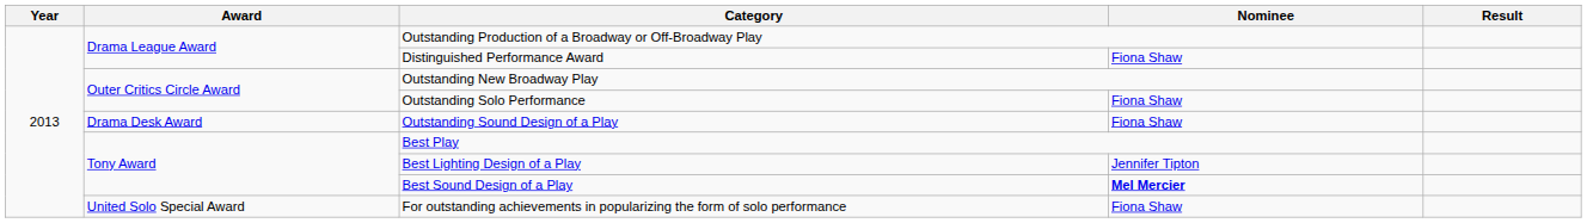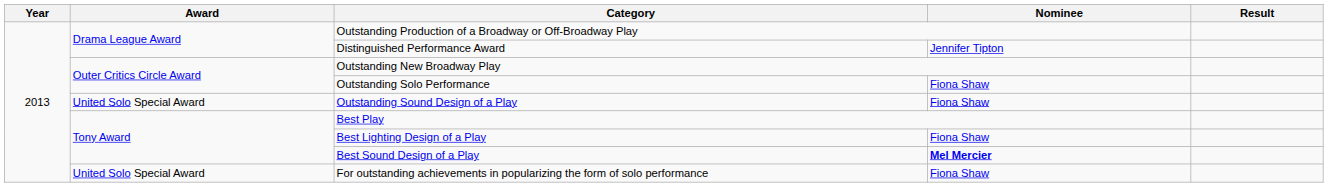 <table class="wikitable" width="95%">
 <tr>
 <th width="5%">Year</th>
 <th width="20%">Award</th>
 <th width="45%">Category</th>
 <th width="20%">Nominee</th>
 <th width="10%">Result</th>
 </tr>
 <tr>
 <td rowspan="9" align="center">2013</td>
 <td rowspan="2"><a href='#'>Drama League Award</a></td>
 <td colspan="2">Outstanding Production of a Broadway or Off-Broadway Play</td>
 <td></td>
 </tr>
 <tr>
 <td>Distinguished Performance Award</td>
-<td><a href='#'>Fiona Shaw</a></td>
+<td><a href='#'>Jennifer Tipton</a></td>
 <td></td>
 </tr>
 <tr>
 <td rowspan="2"><a href='#'>Outer Critics Circle Award</a></td>
 <td colspan="2">Outstanding New Broadway Play</td>
 <td></td>
 </tr>
 <tr>
 <td>Outstanding Solo Performance</td>
 <td><a href='#'>Fiona Shaw</a></td>
 <td></td>
 </tr>
 <tr>
-<td><a href='#'>Drama Desk Award</a></td>
+<td><a href='#'>United Solo</a> Special Award</td>
 <td><a href='#'>Outstanding Sound Design of a Play</a></td>
 <td><a href='#'>Fiona Shaw</a></td>
 <td></td>
 </tr>
 <tr>
 <td rowspan="3"><a href='#'>Tony Award</a></td>
 <td colspan="2"><a href='#'>Best Play</a></td>
 <td></td>
 </tr>
 <tr>
 <td><a href='#'>Best Lighting Design of a Play</a></td>
-<td><a href='#'>Jennifer Tipton</a></td>
+<td><a href='#'>Fiona Shaw</a></td>
 <td></td>
 </tr>
 <tr>
 <td><a href='#'>Best Sound Design of a Play</a></td>
 <td><strong><a href='#'>Mel Mercier</a></strong></td>
 <td></td>
 </tr>
 <tr>
 <td><a href='#'>United Solo</a> Special Award</td>
 <td>For outstanding achievements in popularizing the form of solo performance</td>
 <td><a href='#'>Fiona Shaw</a></td>
 <td></td>
 </tr>
 </table>
